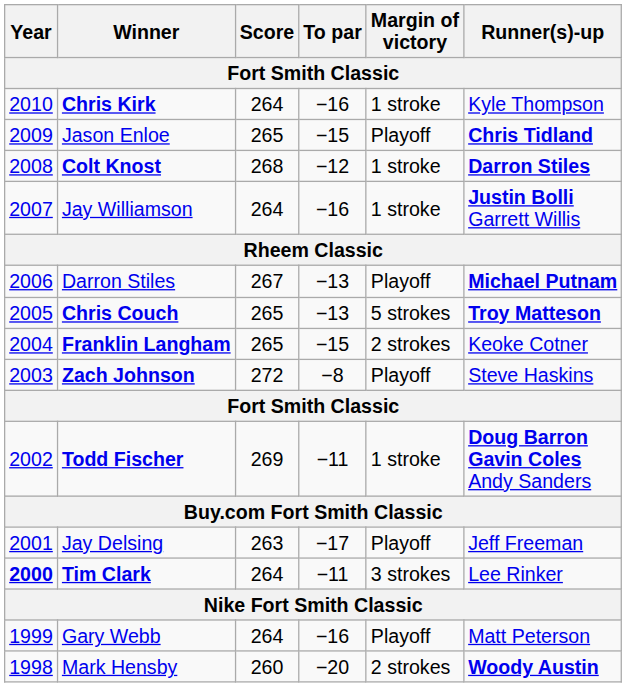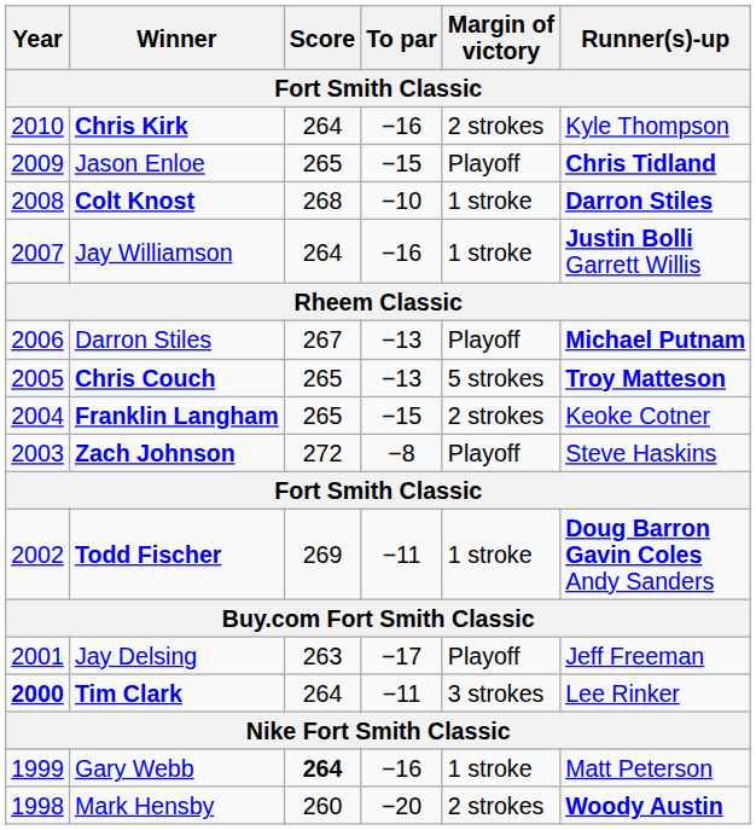 <table class=wikitable style=font-size:95%>
 <tr>
 <th>Year</th>
 <th>Winner</th>
 <th>Score</th>
 <th>To par</th>
 <th>Margin of<br>victory</th>
 <th>Runner(s)-up</th>
 </tr>
 <tr>
 <th colspan=7>Fort Smith Classic</th>
 </tr>
 <tr>
 <td><a href='#'>2010</a></td>
 <td> <strong><a href='#'>Chris Kirk</a></strong></td>
 <td align=center>264</td>
 <td align=center>−16</td>
-<td>1 stroke</td>
+<td>2 strokes</td>
 <td> <a href='#'>Kyle Thompson</a></td>
 </tr>
 <tr>
 <td><a href='#'>2009</a></td>
 <td> <a href='#'>Jason Enloe</a></td>
 <td align=center>265</td>
 <td align=center>−15</td>
 <td>Playoff</td>
 <td> <strong><a href='#'>Chris Tidland</a></strong></td>
 </tr>
 <tr>
 <td><a href='#'>2008</a></td>
 <td> <strong><a href='#'>Colt Knost</a></strong></td>
 <td align=center>268</td>
-<td align=center>−12</td>
+<td align=center>−10</td>
 <td>1 stroke</td>
 <td> <strong><a href='#'>Darron Stiles</a></strong></td>
 </tr>
 <tr>
 <td><a href='#'>2007</a></td>
 <td> <a href='#'>Jay Williamson</a></td>
 <td align=center>264</td>
 <td align=center>−16</td>
 <td>1 stroke</td>
 <td> <strong><a href='#'>Justin Bolli</a></strong><br> <a href='#'>Garrett Willis</a></td>
 </tr>
 <tr>
 <th colspan=7>Rheem Classic</th>
 </tr>
 <tr>
 <td><a href='#'>2006</a></td>
 <td> <a href='#'>Darron Stiles</a></td>
 <td align=center>267</td>
 <td align=center>−13</td>
 <td>Playoff</td>
 <td> <strong><a href='#'>Michael Putnam</a></strong></td>
 </tr>
 <tr>
 <td><a href='#'>2005</a></td>
 <td> <strong><a href='#'>Chris Couch</a></strong></td>
 <td align=center>265</td>
 <td align=center>−13</td>
 <td>5 strokes</td>
 <td> <strong><a href='#'>Troy Matteson</a></strong></td>
 </tr>
 <tr>
 <td><a href='#'>2004</a></td>
 <td> <strong><a href='#'>Franklin Langham</a></strong></td>
 <td align=center>265</td>
 <td align=center>−15</td>
 <td>2 strokes</td>
 <td> <a href='#'>Keoke Cotner</a></td>
 </tr>
 <tr>
 <td><a href='#'>2003</a></td>
 <td> <strong><a href='#'>Zach Johnson</a></strong></td>
 <td align=center>272</td>
 <td align=center>−8</td>
 <td>Playoff</td>
 <td> <a href='#'>Steve Haskins</a></td>
 </tr>
 <tr>
 <th colspan=7>Fort Smith Classic</th>
 </tr>
 <tr>
 <td><a href='#'>2002</a></td>
 <td> <strong><a href='#'>Todd Fischer</a></strong></td>
 <td align=center>269</td>
 <td align=center>−11</td>
 <td>1 stroke</td>
 <td> <strong><a href='#'>Doug Barron</a></strong><br> <strong><a href='#'>Gavin Coles</a></strong><br> <a href='#'>Andy Sanders</a></td>
 </tr>
 <tr>
 <th colspan=7>Buy.com Fort Smith Classic</th>
 </tr>
 <tr>
 <td><a href='#'>2001</a></td>
 <td> <a href='#'>Jay Delsing</a></td>
 <td align=center>263</td>
 <td align=center>−17</td>
 <td>Playoff</td>
 <td> <a href='#'>Jeff Freeman</a></td>
 </tr>
 <tr>
 <td><strong><a href='#'>2000</a></strong></td>
 <td> <strong><a href='#'>Tim Clark</a></strong></td>
 <td align=center>264</td>
 <td align=center>−11</td>
 <td>3 strokes</td>
 <td> <a href='#'>Lee Rinker</a></td>
 </tr>
 <tr>
 <th colspan=7>Nike Fort Smith Classic</th>
 </tr>
 <tr>
 <td><a href='#'>1999</a></td>
 <td> <a href='#'>Gary Webb</a></td>
-<td align=center>264</td>
+<td align=center><strong>264</strong></td>
 <td align=center>−16</td>
-<td>Playoff</td>
+<td>1 stroke</td>
 <td> <a href='#'>Matt Peterson</a></td>
 </tr>
 <tr>
 <td><a href='#'>1998</a></td>
 <td> <a href='#'>Mark Hensby</a></td>
 <td align=center>260</td>
 <td align=center>−20</td>
 <td>2 strokes</td>
 <td> <strong><a href='#'>Woody Austin</a></strong></td>
 </tr>
 </table>
